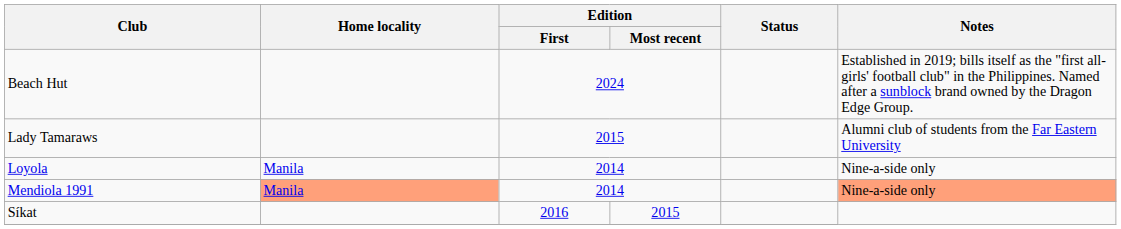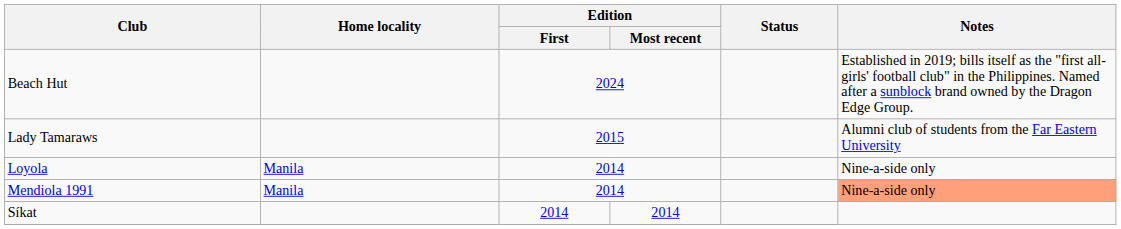 <table class="wikitable" style="width:100%;">
 <tr>
 <th rowspan=2>Club</th>
 <th rowspan=2>Home locality</th>
 <th colspan=2>Edition</th>
 <th rowspan=2>Status</th>
 <th rowspan=2 width=25%>Notes</th>
 </tr>
 <tr>
 <th width=10%>First</th>
 <th width=10%>Most recent</th>
 </tr>
 <tr>
 <td style="text-align:left;">Beach Hut</td>
 <td></td>
 <td style="text-align:center;" colspan=2><a href='#'>2024</a></td>
 <td></td>
 <td>Established in 2019; bills itself as the "first all-girls' football club" in the Philippines. Named after a <a href='#'>sunblock</a> brand owned by the Dragon Edge Group.</td>
 </tr>
 <tr>
 <td style="text-align:left;">Lady Tamaraws</td>
 <td></td>
 <td style="text-align:center;" colspan=2><a href='#'>2015</a></td>
 <td></td>
 <td>Alumni club of students from the <a href='#'>Far Eastern University</a></td>
 </tr>
 <tr>
 <td style="text-align:left;"><a href='#'>Loyola</a></td>
 <td><a href='#'>Manila</a></td>
 <td style="text-align:center;" colspan=2><a href='#'>2014</a></td>
 <td></td>
 <td>Nine-a-side only</td>
 </tr>
 <tr>
 <td style="text-align:left;"><a href='#'>Mendiola 1991</a></td>
-<td style="background: lightsalmon;"><a href='#'>Manila</a></td>
+<td><a href='#'>Manila</a></td>
 <td style="text-align:center;" colspan=2><a href='#'>2014</a></td>
 <td></td>
 <td style="background: lightsalmon;">Nine-a-side only</td>
 </tr>
 <tr>
 <td style="text-align:left;">Síkat</td>
 <td></td>
-<td style="text-align:center;"><a href='#'>2016</a></td>
-<td style="text-align:center;"><a href='#'>2015</a></td>
+<td style="text-align:center;"><a href='#'>2014</a></td>
+<td style="text-align:center;"><a href='#'>2014</a></td>
 <td></td>
 </tr>
 <tr>
 </tr>
 </table>
